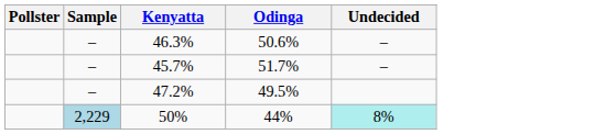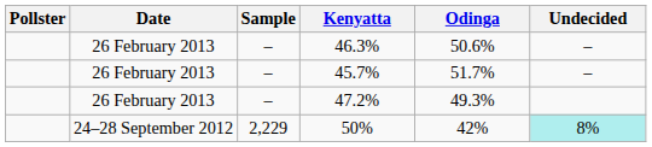 <table class=wikitable style="text-align:center">
 <tr>
 <th>Pollster</th>
+<th>Date</th>
 <th>Sample</th>
 <th style="width:100px;"><a href='#'>Kenyatta</a></th>
 <th style="width:100px;"><a href='#'>Odinga</a></th>
 <th style="width:100px;">Undecided</th>
 </tr>
 <tr>
 <td align=left></td>
+<td>26 February 2013</td>
 <td>–</td>
 <td>46.3%</td>
 <td>50.6%</td>
 <td>–</td>
 </tr>
 <tr>
 <td align=left></td>
+<td>26 February 2013</td>
 <td>–</td>
 <td>45.7%</td>
 <td>51.7%</td>
 <td>–</td>
 </tr>
 <tr>
 <td align=left></td>
+<td>26 February 2013</td>
 <td>–</td>
 <td>47.2%</td>
-<td>49.5%</td>
+<td>49.3%</td>
 <td></td>
 </tr>
 <tr>
 <td align=left></td>
-<td style="background: lightblue;">2,229</td>
+<td>24–28 September 2012</td>
+<td>2,229</td>
 <td>50%</td>
-<td>44%</td>
+<td>42%</td>
 <td style="background: paleturquoise;">8%</td>
 </tr>
 </table>
